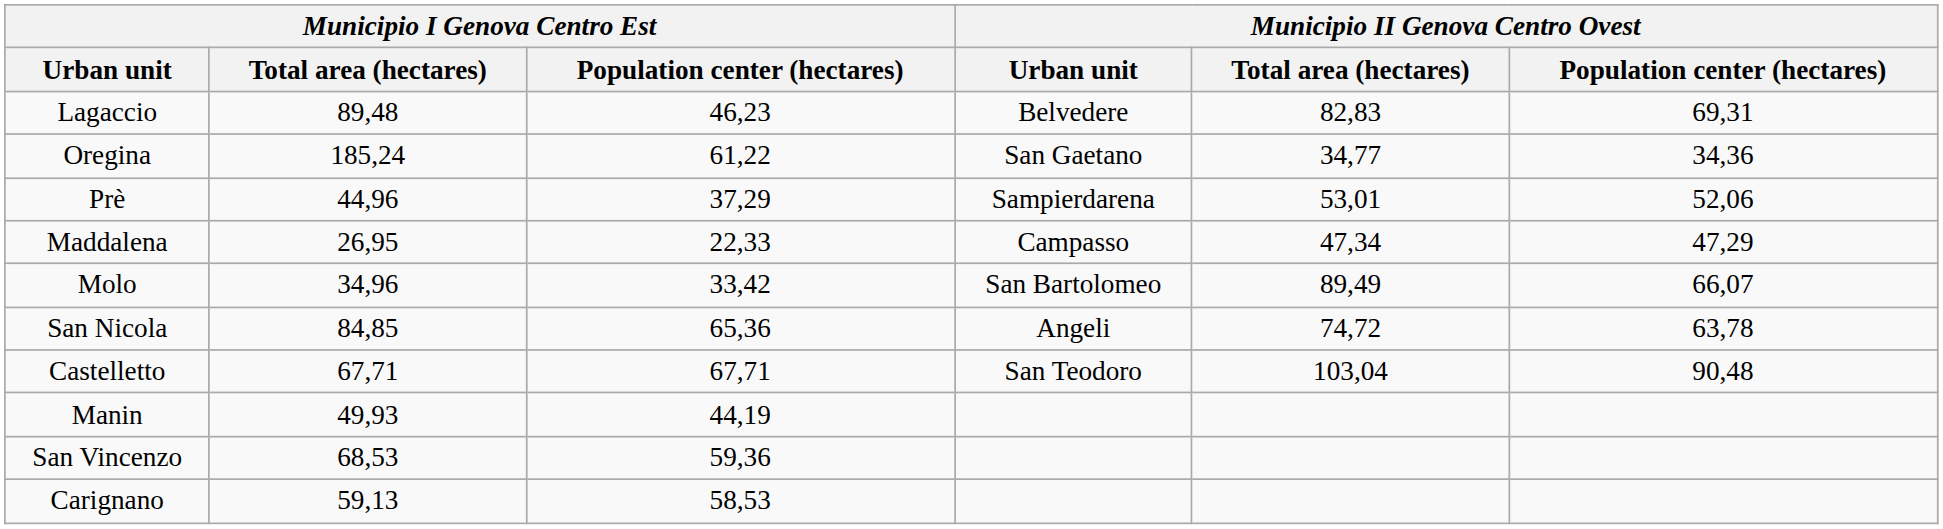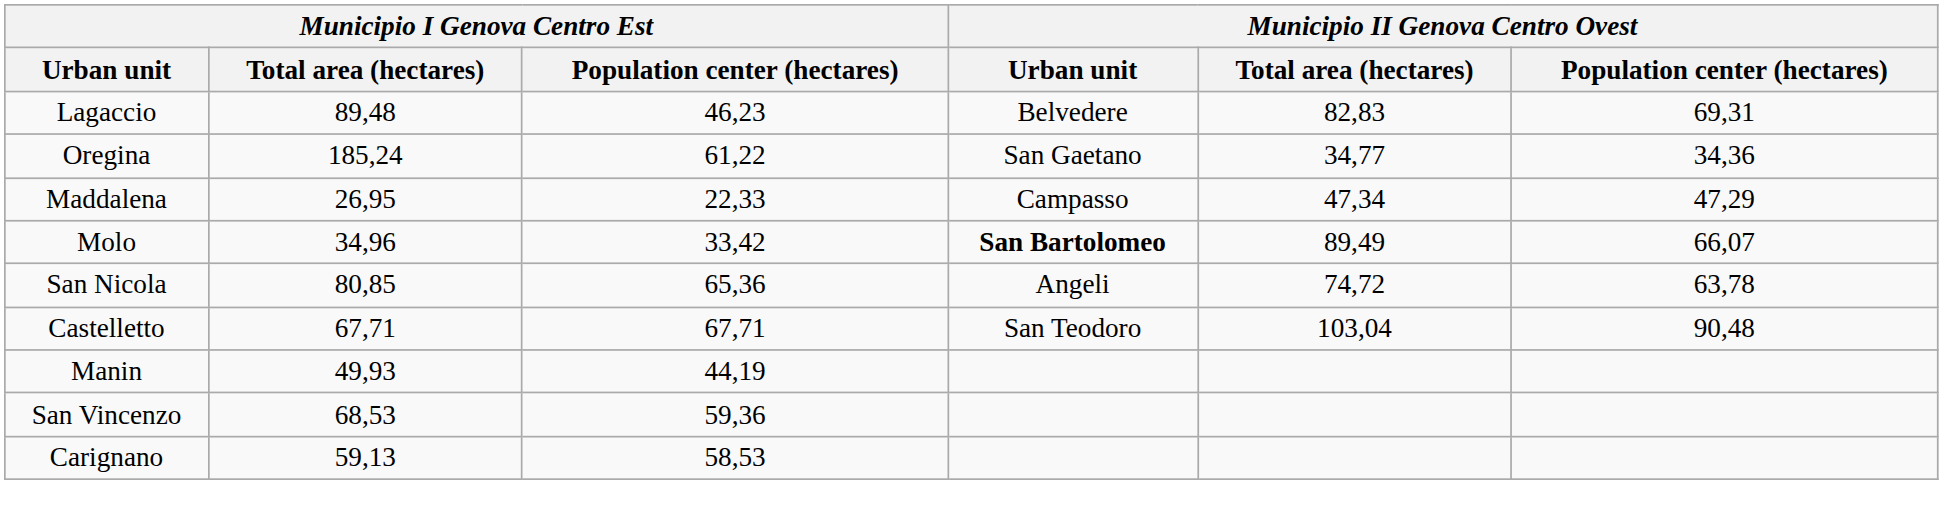 <table class="wikitable" style="width:90%;text-align:center">
 <tr>
 <th colspan="3"><em>Municipio I Genova Centro Est</em></th>
 <th colspan="3"><em>Municipio II Genova Centro Ovest</em></th>
 </tr>
 <tr>
 <th>Urban unit</th>
 <th>Total area (hectares)</th>
 <th>Population center (hectares)</th>
 <th>Urban unit</th>
 <th>Total area (hectares)</th>
 <th>Population center (hectares)</th>
 </tr>
 <tr>
 <td>Lagaccio</td>
 <td>89,48</td>
 <td>46,23</td>
 <td>Belvedere</td>
 <td>82,83</td>
 <td>69,31</td>
 </tr>
 <tr>
 <td>Oregina</td>
 <td>185,24</td>
 <td>61,22</td>
 <td>San Gaetano</td>
 <td>34,77</td>
 <td>34,36</td>
 </tr>
 <tr>
-<td>Prè</td>
-<td>44,96</td>
-<td>37,29</td>
-<td>Sampierdarena</td>
-<td>53,01</td>
-<td>52,06</td>
-</tr>
-<tr>
 <td>Maddalena</td>
 <td>26,95</td>
 <td>22,33</td>
 <td>Campasso</td>
 <td>47,34</td>
 <td>47,29</td>
 </tr>
 <tr>
 <td>Molo</td>
 <td>34,96</td>
 <td>33,42</td>
-<td>San Bartolomeo</td>
+<td><strong>San Bartolomeo</strong></td>
 <td>89,49</td>
 <td>66,07</td>
 </tr>
 <tr>
 <td>San Nicola</td>
-<td>84,85</td>
+<td>80,85</td>
 <td>65,36</td>
 <td>Angeli</td>
 <td>74,72</td>
 <td>63,78</td>
 </tr>
 <tr>
 <td>Castelletto</td>
 <td>67,71</td>
 <td>67,71</td>
 <td>San Teodoro</td>
 <td>103,04</td>
 <td>90,48</td>
 </tr>
 <tr>
 <td>Manin</td>
 <td>49,93</td>
 <td>44,19</td>
 <td></td>
 <td></td>
 <td></td>
 </tr>
 <tr>
 <td>San Vincenzo</td>
 <td>68,53</td>
 <td>59,36</td>
 <td></td>
 <td></td>
 <td></td>
 </tr>
 <tr>
 <td>Carignano</td>
 <td>59,13</td>
 <td>58,53</td>
 <td></td>
 <td></td>
 <td></td>
 </tr>
 </table>
